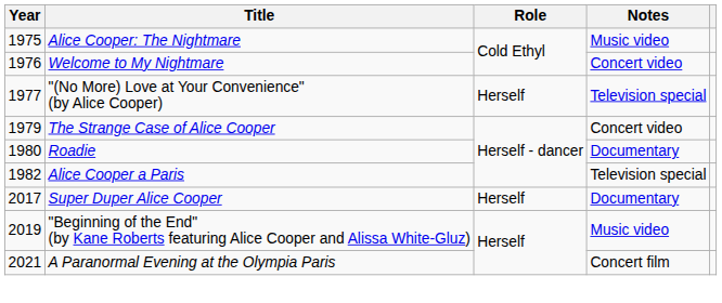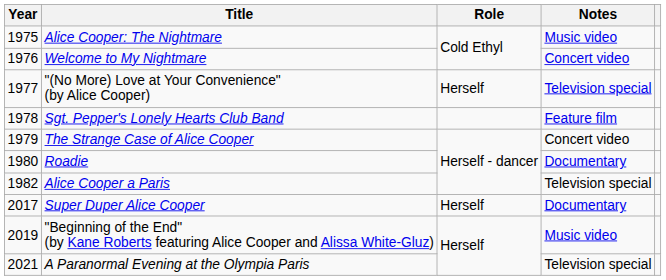 <table class="wikitable">
 <tr>
 <th>Year</th>
 <th>Title</th>
 <th>Role</th>
 <th>Notes</th>
 <th></th>
 </tr>
 <tr>
 <td>1975</td>
 <td><em><a href='#'>Alice Cooper: The Nightmare</a></em></td>
 <td rowspan="2">Cold Ethyl</td>
 <td><a href='#'>Music video</a></td>
 <td></td>
 </tr>
 <tr>
 <td>1976</td>
 <td><em><a href='#'>Welcome to My Nightmare</a></em></td>
 <td><a href='#'>Concert video</a></td>
 <td></td>
 </tr>
 <tr>
 <td>1977</td>
 <td>"(No More) Love at Your Convenience"<br>(by Alice Cooper)</td>
 <td>Herself</td>
 <td><a href='#'>Television special</a></td>
+<td></td>
+</tr>
+<tr>
+<td>1978</td>
+<td><a href='#'><em>Sgt. Pepper's Lonely Hearts Club Band</em></a></td>
+<td></td>
+<td><a href='#'>Feature film</a></td>
 <td></td>
 </tr>
 <tr>
 <td>1979</td>
 <td><em><a href='#'>The Strange Case of Alice Cooper</a></em></td>
 <td rowspan="3">Herself - dancer</td>
 <td>Concert video</td>
 <td></td>
 </tr>
 <tr>
 <td>1980</td>
 <td><em><a href='#'>Roadie</a></em></td>
 <td><a href='#'>Documentary</a></td>
 <td></td>
 </tr>
 <tr>
 <td>1982</td>
 <td><em><a href='#'>Alice Cooper a Paris</a></em></td>
 <td>Television special</td>
 <td></td>
 </tr>
 <tr>
 <td>2017</td>
 <td><em><a href='#'>Super Duper Alice Cooper</a></em></td>
 <td>Herself</td>
 <td><a href='#'>Documentary</a></td>
 <td></td>
 </tr>
 <tr>
 <td>2019</td>
 <td>"Beginning of the End"<br>(by <a href='#'>Kane Roberts</a> featuring Alice Cooper and <a href='#'>Alissa White-Gluz</a>)</td>
 <td rowspan="2">Herself</td>
 <td><a href='#'>Music video</a></td>
 <td></td>
 </tr>
 <tr>
 <td>2021</td>
 <td><em>A Paranormal Evening at the Olympia Paris</em></td>
-<td>Concert film</td>
+<td>Television special</td>
 <td></td>
 </tr>
 </table>
